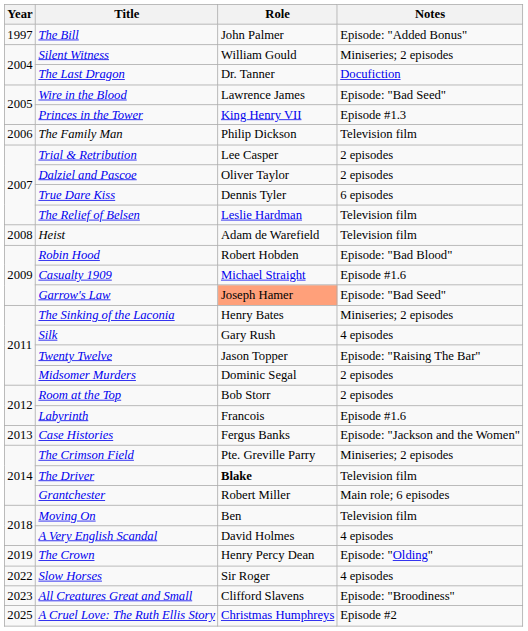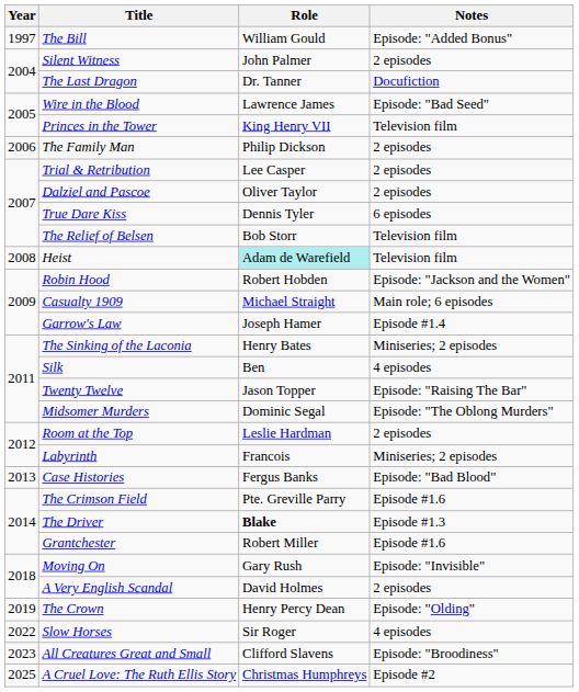 <table class="wikitable sortable">
 <tr>
 <th>Year</th>
 <th>Title</th>
 <th>Role</th>
 <th class="unsortable">Notes</th>
 </tr>
 <tr>
 <td>1997</td>
 <td><em><a href='#'>The Bill</a></em></td>
-<td>John Palmer</td>
+<td>William Gould</td>
 <td>Episode: "Added Bonus"</td>
 </tr>
 <tr>
 <td rowspan="2">2004</td>
 <td><em><a href='#'>Silent Witness</a></em></td>
-<td>William Gould</td>
-<td>Miniseries; 2 episodes</td>
+<td>John Palmer</td>
+<td>2 episodes</td>
 </tr>
 <tr>
 <td><em><a href='#'>The Last Dragon</a></em></td>
 <td>Dr. Tanner</td>
 <td><a href='#'>Docufiction</a></td>
 </tr>
 <tr>
 <td rowspan="2">2005</td>
 <td><em><a href='#'>Wire in the Blood</a></em></td>
 <td>Lawrence James</td>
 <td>Episode: "Bad Seed"</td>
 </tr>
 <tr>
 <td><em><a href='#'>Princes in the Tower</a></em></td>
 <td><a href='#'>King Henry VII</a></td>
-<td>Episode #1.3</td>
+<td>Television film</td>
 </tr>
 <tr>
 <td>2006</td>
 <td><em>The Family Man</em></td>
 <td>Philip Dickson</td>
-<td>Television film</td>
+<td>2 episodes</td>
 </tr>
 <tr>
 <td rowspan="4">2007</td>
 <td><em><a href='#'>Trial & Retribution</a></em></td>
 <td>Lee Casper</td>
 <td>2 episodes</td>
 </tr>
 <tr>
 <td><em><a href='#'>Dalziel and Pascoe</a></em></td>
 <td>Oliver Taylor</td>
 <td>2 episodes</td>
 </tr>
 <tr>
 <td><em><a href='#'>True Dare Kiss</a></em></td>
 <td>Dennis Tyler</td>
 <td>6 episodes</td>
 </tr>
 <tr>
 <td><em><a href='#'>The Relief of Belsen</a></em></td>
-<td><a href='#'>Leslie Hardman</a></td>
+<td>Bob Storr</td>
 <td>Television film</td>
 </tr>
 <tr>
 <td>2008</td>
 <td><em>Heist</em></td>
-<td>Adam de Warefield</td>
+<td style="background: paleturquoise;">Adam de Warefield</td>
 <td>Television film</td>
 </tr>
 <tr>
 <td rowspan="3">2009</td>
 <td><em><a href='#'>Robin Hood</a></em></td>
 <td>Robert Hobden</td>
-<td>Episode: "Bad Blood"</td>
+<td>Episode: "Jackson and the Women"</td>
 </tr>
 <tr>
 <td><em><a href='#'>Casualty 1909</a></em></td>
 <td><a href='#'>Michael Straight</a></td>
-<td>Episode #1.6</td>
+<td>Main role; 6 episodes</td>
 </tr>
 <tr>
 <td><em><a href='#'>Garrow's Law</a></em></td>
-<td style="background: lightsalmon;">Joseph Hamer</td>
-<td>Episode: "Bad Seed"</td>
+<td>Joseph Hamer</td>
+<td>Episode #1.4</td>
 </tr>
 <tr>
 <td rowspan="4">2011</td>
 <td><em><a href='#'>The Sinking of the Laconia</a></em></td>
 <td>Henry Bates</td>
 <td>Miniseries; 2 episodes</td>
 </tr>
 <tr>
 <td><em><a href='#'>Silk</a></em></td>
-<td>Gary Rush</td>
+<td>Ben</td>
 <td>4 episodes</td>
 </tr>
 <tr>
 <td><em><a href='#'>Twenty Twelve</a></em></td>
 <td>Jason Topper</td>
 <td>Episode: "Raising The Bar"</td>
 </tr>
 <tr>
 <td><em><a href='#'>Midsomer Murders</a></em></td>
 <td>Dominic Segal</td>
-<td>2 episodes</td>
+<td>Episode: "The Oblong Murders"</td>
 </tr>
 <tr>
 <td rowspan="2">2012</td>
 <td><em><a href='#'>Room at the Top</a></em></td>
-<td>Bob Storr</td>
+<td><a href='#'>Leslie Hardman</a></td>
 <td>2 episodes</td>
 </tr>
 <tr>
 <td><em><a href='#'>Labyrinth</a></em></td>
 <td>Francois</td>
-<td>Episode #1.6</td>
+<td>Miniseries; 2 episodes</td>
 </tr>
 <tr>
 <td>2013</td>
 <td><em><a href='#'>Case Histories</a></em></td>
 <td>Fergus Banks</td>
-<td>Episode: "Jackson and the Women"</td>
+<td>Episode: "Bad Blood"</td>
 </tr>
 <tr>
 <td rowspan="3">2014</td>
 <td><em><a href='#'>The Crimson Field</a></em></td>
 <td>Pte. Greville Parry</td>
-<td>Miniseries; 2 episodes</td>
+<td>Episode #1.6</td>
 </tr>
 <tr>
 <td><em><a href='#'>The Driver</a></em></td>
 <td><strong>Blake</strong></td>
-<td>Television film</td>
+<td>Episode #1.3</td>
 </tr>
 <tr>
 <td><em><a href='#'>Grantchester</a></em></td>
 <td>Robert Miller</td>
-<td>Main role; 6 episodes</td>
+<td>Episode #1.6</td>
 </tr>
 <tr>
 <td rowspan="2">2018</td>
 <td><em><a href='#'>Moving On</a></em></td>
-<td>Ben</td>
-<td>Television film</td>
+<td>Gary Rush</td>
+<td>Episode: "Invisible"</td>
 </tr>
 <tr>
 <td><em><a href='#'>A Very English Scandal</a></em></td>
 <td>David Holmes</td>
-<td>4 episodes</td>
+<td>2 episodes</td>
 </tr>
 <tr>
 <td>2019</td>
 <td><em><a href='#'>The Crown</a></em></td>
 <td>Henry Percy Dean</td>
 <td>Episode: "<a href='#'>Olding</a>"</td>
 </tr>
 <tr>
 <td>2022</td>
 <td><em><a href='#'>Slow Horses</a></em></td>
 <td>Sir Roger</td>
 <td>4 episodes</td>
 </tr>
 <tr>
 <td>2023</td>
 <td><em><a href='#'>All Creatures Great and Small</a></em></td>
 <td>Clifford Slavens</td>
 <td>Episode: "Broodiness"</td>
 </tr>
 <tr>
 <td>2025</td>
 <td><em><a href='#'>A Cruel Love: The Ruth Ellis Story</a></em></td>
 <td><a href='#'>Christmas Humphreys</a></td>
 <td>Episode #2</td>
 </tr>
 </table>
